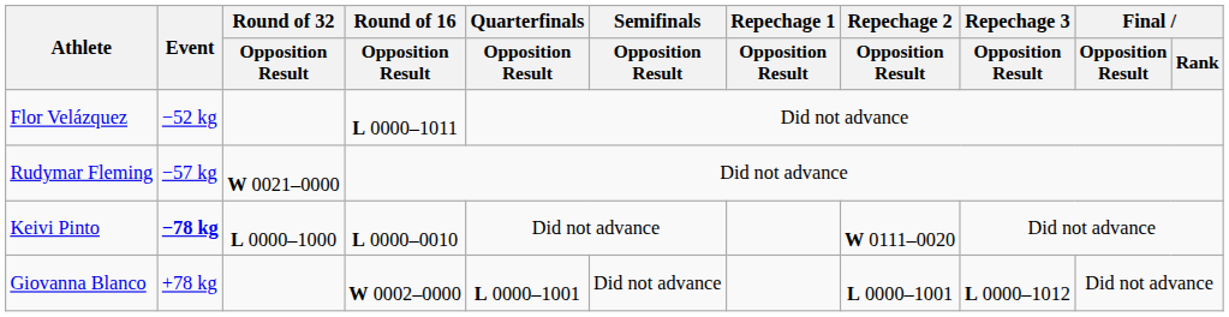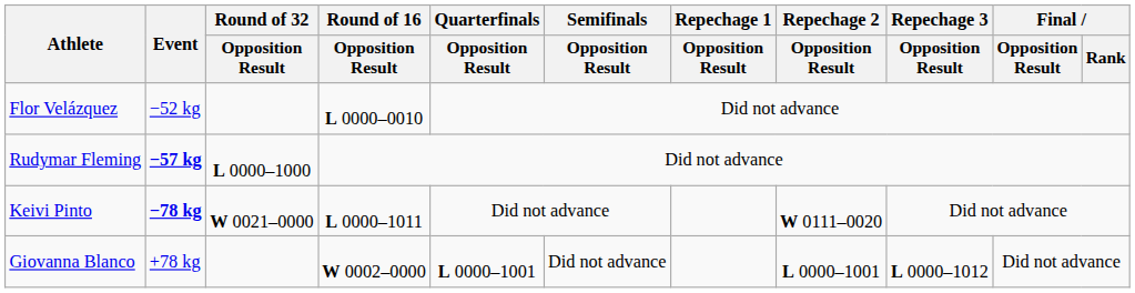 <table class="wikitable" style="font-size:90%">
 <tr>
 <th rowspan="2">Athlete</th>
 <th rowspan="2">Event</th>
 <th>Round of 32</th>
 <th>Round of 16</th>
 <th>Quarterfinals</th>
 <th>Semifinals</th>
 <th>Repechage 1</th>
 <th>Repechage 2</th>
 <th>Repechage 3</th>
 <th colspan=2>Final / </th>
 </tr>
 <tr style="font-size:95%">
 <th>Opposition<br>Result</th>
 <th>Opposition<br>Result</th>
 <th>Opposition<br>Result</th>
 <th>Opposition<br>Result</th>
 <th>Opposition<br>Result</th>
 <th>Opposition<br>Result</th>
 <th>Opposition<br>Result</th>
 <th>Opposition<br>Result</th>
 <th>Rank</th>
 </tr>
 <tr align=center>
 <td align=left><a href='#'>Flor Velázquez</a></td>
 <td align=left><a href='#'>−52 kg</a></td>
 <td></td>
-<td><br><strong>L</strong> 0000–1011</td>
+<td><br><strong>L</strong> 0000–0010</td>
 <td colspan=7>Did not advance</td>
 </tr>
 <tr align=center>
 <td align=left><a href='#'>Rudymar Fleming</a></td>
-<td align=left><a href='#'>−57 kg</a></td>
-<td><br><strong>W</strong> 0021–0000</td>
+<td align=left><strong><a href='#'>−57 kg</a></strong></td>
+<td><br><strong>L</strong> 0000–1000</td>
 <td colspan=8>Did not advance</td>
 </tr>
 <tr align=center>
 <td align=left><a href='#'>Keivi Pinto</a></td>
 <td align=left><strong><a href='#'>−78 kg</a></strong></td>
-<td><br><strong>L</strong> 0000–1000</td>
-<td><br><strong>L</strong> 0000–0010</td>
+<td><br><strong>W</strong> 0021–0000</td>
+<td><br><strong>L</strong> 0000–1011</td>
 <td colspan=2>Did not advance</td>
 <td></td>
 <td><br><strong>W</strong> 0111–0020</td>
 <td colspan=3>Did not advance</td>
 </tr>
 <tr align=center>
 <td align=left><a href='#'>Giovanna Blanco</a></td>
 <td align=left><a href='#'>+78 kg</a></td>
 <td></td>
 <td><br><strong>W</strong> 0002–0000</td>
 <td><br><strong>L</strong> 0000–1001</td>
 <td>Did not advance</td>
 <td></td>
 <td><br><strong>L</strong> 0000–1001</td>
 <td><br><strong>L</strong> 0000–1012</td>
 <td colspan=3>Did not advance</td>
 </tr>
 </table>
